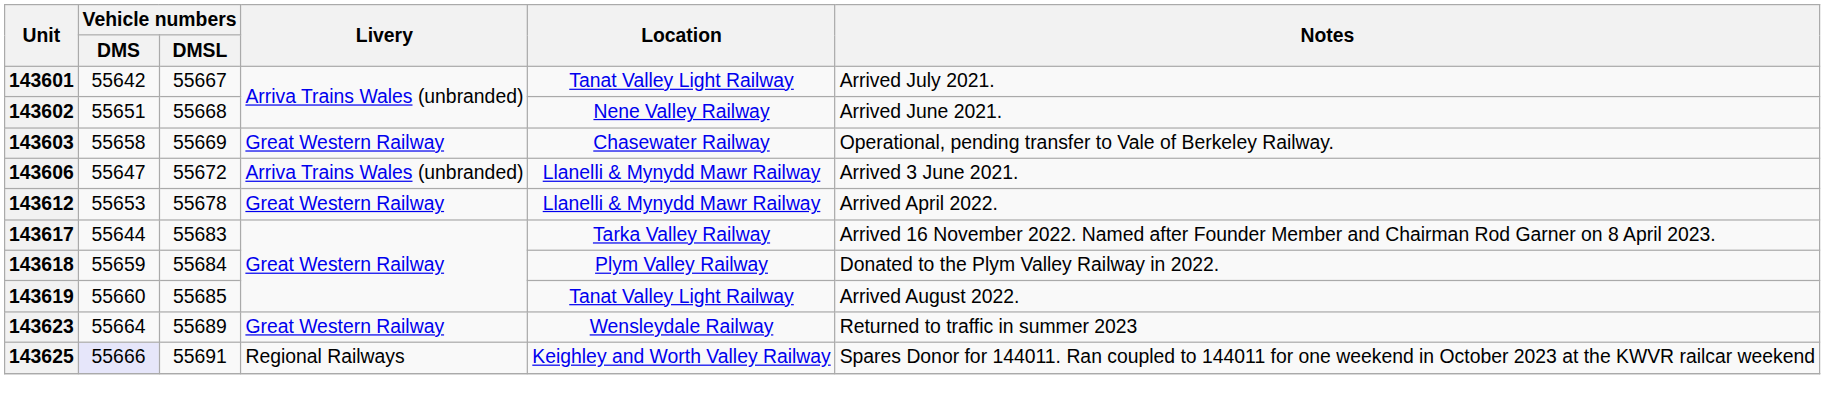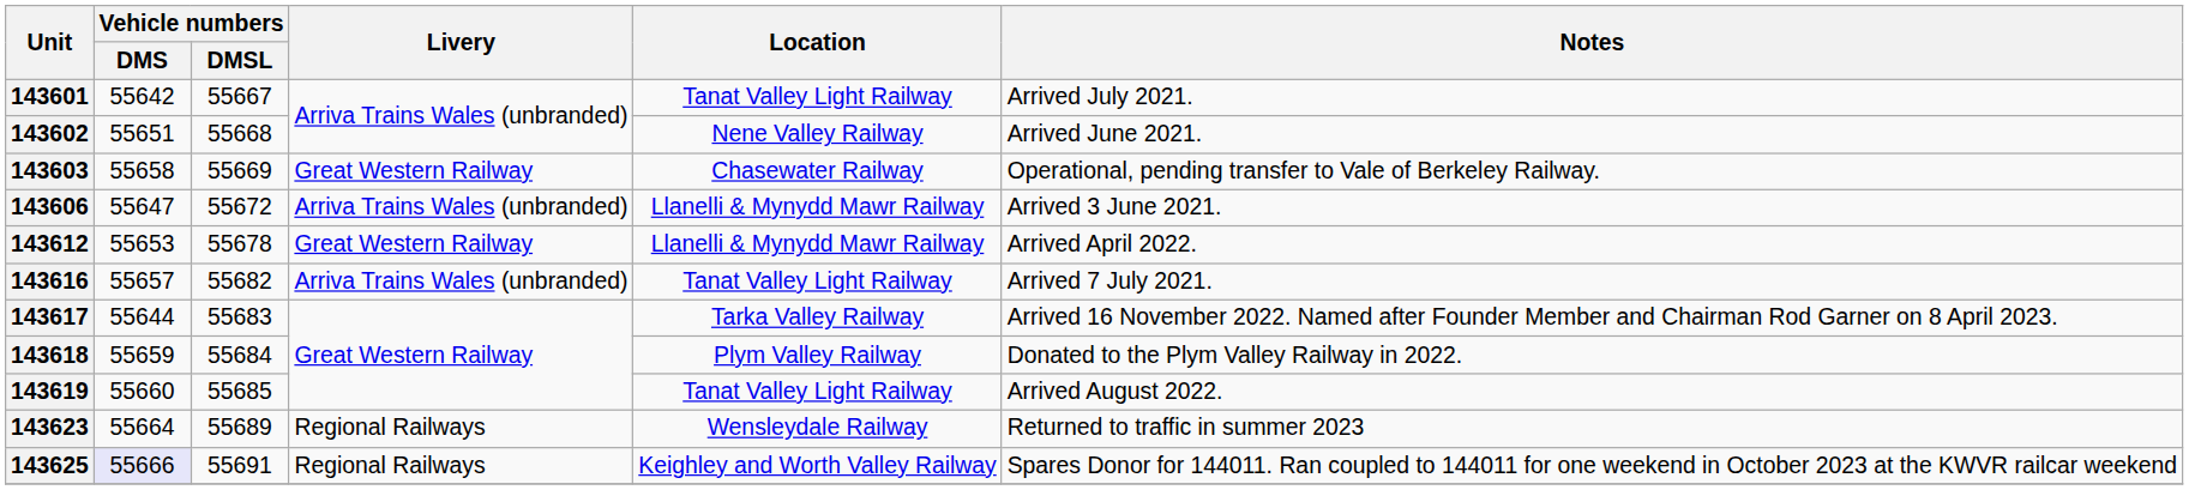 <table class="wikitable sortable">
 <tr>
 <th rowspan=2>Unit</th>
 <th colspan=2>Vehicle numbers</th>
 <th rowspan=2>Livery</th>
 <th rowspan=2>Location</th>
 <th rowspan=2>Notes</th>
 </tr>
 <tr>
 <th>DMS</th>
 <th>DMSL</th>
 </tr>
 <tr>
 <th>143601</th>
 <td align=center>55642</td>
 <td align=center>55667</td>
 <td rowspan=2><a href='#'>Arriva Trains Wales</a> (unbranded)</td>
 <td align=center><a href='#'>Tanat Valley Light Railway</a></td>
 <td align=left>Arrived July 2021.</td>
 </tr>
 <tr>
 <th>143602</th>
 <td align=center>55651</td>
 <td align=center>55668</td>
 <td align=center><a href='#'>Nene Valley Railway</a></td>
 <td align=left>Arrived June 2021.</td>
 </tr>
 <tr>
 <th>143603</th>
 <td align=center>55658</td>
 <td align=center>55669</td>
 <td><a href='#'>Great Western Railway</a></td>
 <td align=center><a href='#'>Chasewater Railway</a></td>
 <td align=left>Operational, pending transfer to Vale of Berkeley Railway.</td>
 </tr>
 <tr>
 <th>143606</th>
 <td align=center>55647</td>
 <td align=center>55672</td>
 <td><a href='#'>Arriva Trains Wales</a> (unbranded)</td>
 <td align=center><a href='#'>Llanelli & Mynydd Mawr Railway</a></td>
 <td align=left>Arrived 3 June 2021.</td>
 </tr>
 <tr>
 <th>143612</th>
 <td align=center>55653</td>
 <td align=center>55678</td>
 <td><a href='#'>Great Western Railway</a></td>
 <td align=center><a href='#'>Llanelli & Mynydd Mawr Railway</a></td>
 <td>Arrived April 2022.</td>
 </tr>
 <tr>
+<th>143616</th>
+<td align=center>55657</td>
+<td align=center>55682</td>
+<td><a href='#'>Arriva Trains Wales</a> (unbranded)</td>
+<td align=center><a href='#'>Tanat Valley Light Railway</a></td>
+<td align=left>Arrived 7 July 2021.</td>
+</tr>
+<tr>
 <th>143617</th>
 <td align=center>55644</td>
 <td align=center>55683</td>
 <td rowspan=3><a href='#'>Great Western Railway</a></td>
 <td align=center><a href='#'>Tarka Valley Railway</a></td>
 <td align=left>Arrived 16 November 2022. Named after Founder Member and Chairman Rod Garner on 8 April 2023.</td>
 </tr>
 <tr>
 <th>143618</th>
 <td align=center>55659</td>
 <td align=center>55684</td>
 <td align=center><a href='#'>Plym Valley Railway</a></td>
 <td>Donated to the Plym Valley Railway in 2022.</td>
 </tr>
 <tr>
 <th>143619</th>
 <td align=center>55660</td>
 <td align=center>55685</td>
 <td align=center><a href='#'>Tanat Valley Light Railway</a></td>
 <td>Arrived August 2022.</td>
 </tr>
 <tr>
 <th>143623</th>
 <td align=center>55664</td>
 <td align=center>55689</td>
-<td><a href='#'>Great Western Railway</a></td>
+<td>Regional Railways</td>
 <td align=center><a href='#'>Wensleydale Railway</a></td>
 <td align=left>Returned to traffic in summer 2023</td>
 </tr>
 <tr>
 <th>143625</th>
 <td align=center style="background: lavender;">55666</td>
 <td align=center>55691</td>
 <td>Regional Railways</td>
 <td align=center><a href='#'>Keighley and Worth Valley Railway</a></td>
 <td align=left>Spares Donor for 144011. Ran coupled to 144011 for one weekend in October 2023 at the KWVR railcar weekend</td>
 </tr>
 <tr>
 </tr>
 </table>
